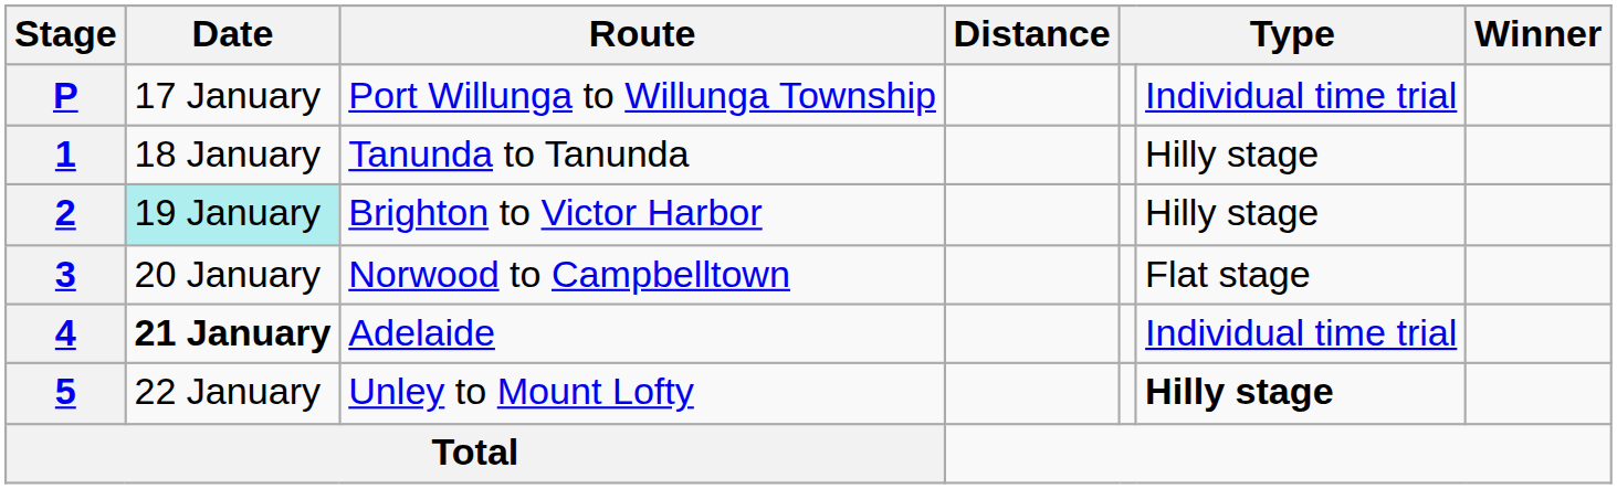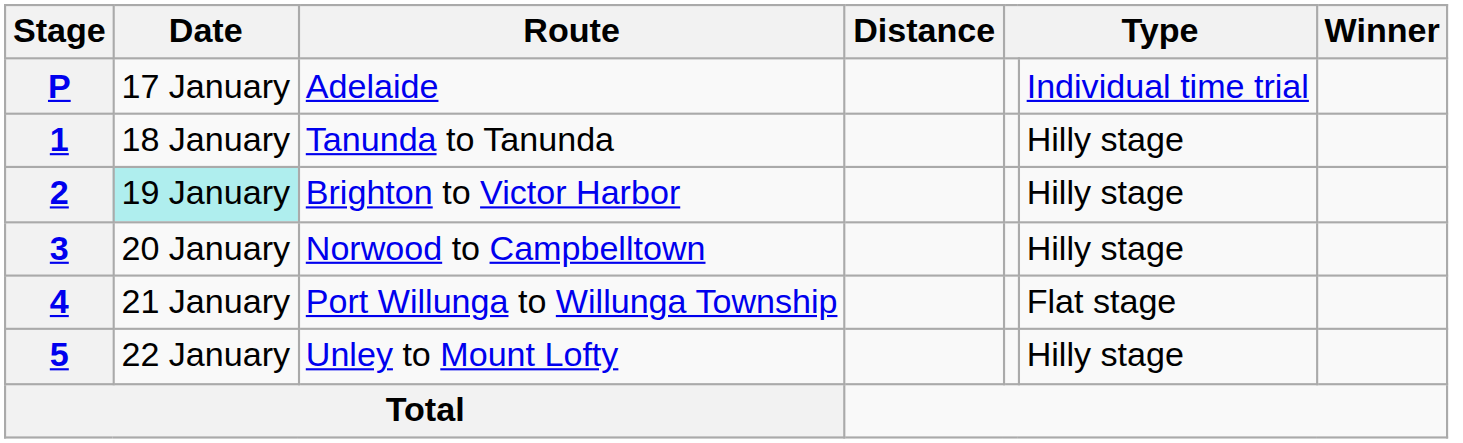 <table class="wikitable">
 <tr>
 <th scope="col">Stage</th>
 <th scope="col">Date</th>
 <th scope="col">Route</th>
 <th scope="col">Distance</th>
 <th colspan="2" scope="col">Type</th>
 <th scope="col">Winner</th>
 </tr>
 <tr>
 <th scope="row"><a href='#'>P</a></th>
 <td>17 January</td>
-<td><a href='#'>Port Willunga</a> to <a href='#'>Willunga Township</a></td>
+<td><a href='#'>Adelaide</a></td>
 <td style="text-align:center;"></td>
 <td></td>
 <td><a href='#'>Individual time trial</a></td>
 <td></td>
 </tr>
 <tr>
 <th scope="row"><a href='#'>1</a></th>
 <td>18 January</td>
 <td><a href='#'>Tanunda</a> to Tanunda</td>
 <td style="text-align:center;"></td>
 <td></td>
 <td>Hilly stage</td>
 <td></td>
 </tr>
 <tr>
 <th scope="row"><a href='#'>2</a></th>
 <td style="background: paleturquoise;">19 January</td>
 <td><a href='#'>Brighton</a> to <a href='#'>Victor Harbor</a></td>
 <td style="text-align:center;"></td>
 <td></td>
 <td>Hilly stage</td>
 <td></td>
 </tr>
 <tr>
 <th scope="row"><a href='#'>3</a></th>
 <td>20 January</td>
 <td><a href='#'>Norwood</a> to <a href='#'>Campbelltown</a></td>
 <td style="text-align:center;"></td>
 <td></td>
-<td>Flat stage</td>
+<td>Hilly stage</td>
 <td></td>
 </tr>
 <tr>
 <th scope="row"><a href='#'>4</a></th>
-<td><strong>21 January</strong></td>
-<td><a href='#'>Adelaide</a></td>
+<td>21 January</td>
+<td><a href='#'>Port Willunga</a> to <a href='#'>Willunga Township</a></td>
 <td style="text-align:center;"></td>
 <td></td>
-<td><a href='#'>Individual time trial</a></td>
+<td>Flat stage</td>
 <td></td>
 </tr>
 <tr>
 <th scope="row"><a href='#'>5</a></th>
 <td>22 January</td>
 <td><a href='#'>Unley</a> to <a href='#'>Mount Lofty</a></td>
 <td style="text-align:center;"></td>
 <td></td>
-<td><strong>Hilly stage</strong></td>
+<td>Hilly stage</td>
 <td></td>
 </tr>
 <tr>
 <th colspan="3">Total</th>
 <td colspan="4" style="text-align:center;"></td>
 </tr>
 </table>
